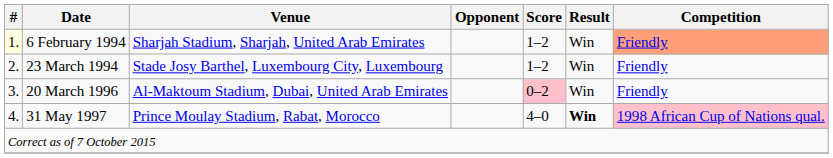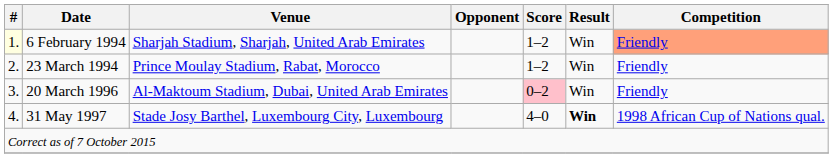 <table class="wikitable" style="font-size:95%;">
 <tr>
 <th>#</th>
 <th>Date</th>
 <th>Venue</th>
 <th>Opponent</th>
 <th>Score</th>
 <th>Result</th>
 <th>Competition</th>
 </tr>
 <tr>
 <td style="background: lightyellow;">1.</td>
 <td>6 February 1994</td>
 <td><a href='#'>Sharjah Stadium</a>, <a href='#'>Sharjah</a>, <a href='#'>United Arab Emirates</a></td>
 <td></td>
 <td>1–2</td>
 <td>Win</td>
 <td style="background: lightsalmon;"><a href='#'>Friendly</a></td>
 </tr>
 <tr>
 <td>2.</td>
 <td>23 March 1994</td>
-<td><a href='#'>Stade Josy Barthel</a>, <a href='#'>Luxembourg City</a>, <a href='#'>Luxembourg</a></td>
+<td><a href='#'>Prince Moulay Stadium</a>, <a href='#'>Rabat</a>, <a href='#'>Morocco</a></td>
 <td></td>
 <td>1–2</td>
 <td>Win</td>
 <td><a href='#'>Friendly</a></td>
 </tr>
 <tr>
 <td>3.</td>
 <td>20 March 1996</td>
 <td><a href='#'>Al-Maktoum Stadium</a>, <a href='#'>Dubai</a>, <a href='#'>United Arab Emirates</a></td>
 <td></td>
 <td style="background: pink;">0–2</td>
 <td>Win</td>
 <td><a href='#'>Friendly</a></td>
 </tr>
 <tr>
 <td>4.</td>
 <td>31 May 1997</td>
-<td><a href='#'>Prince Moulay Stadium</a>, <a href='#'>Rabat</a>, <a href='#'>Morocco</a></td>
+<td><a href='#'>Stade Josy Barthel</a>, <a href='#'>Luxembourg City</a>, <a href='#'>Luxembourg</a></td>
 <td></td>
 <td>4–0</td>
 <td><strong>Win</strong></td>
-<td style="background: pink;"><a href='#'>1998 African Cup of Nations qual.</a></td>
+<td><a href='#'>1998 African Cup of Nations qual.</a></td>
 </tr>
 <tr>
 <td colspan="15"><small><em>Correct as of 7 October 2015</em></small></td>
 </tr>
 <tr>
 </tr>
 </table>
